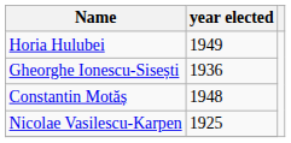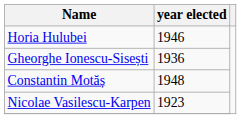 <table class="wikitable sortable">
 <tr>
 <th>Name</th>
 <th class="sortable">year elected</th>
 <th class="unsortable"></th>
 </tr>
 <tr>
 <td><a href='#'>Horia Hulubei</a></td>
-<td>1949</td>
+<td>1946</td>
 </tr>
 <tr>
 <td><a href='#'>Gheorghe Ionescu-Sisești</a></td>
 <td>1936</td>
 </tr>
 <tr>
 <td><a href='#'>Constantin Motăș</a></td>
 <td>1948</td>
 </tr>
 <tr>
 <td><a href='#'>Nicolae Vasilescu-Karpen</a></td>
-<td>1925</td>
+<td>1923</td>
 </tr>
 <tr>
 </tr>
 </table>
